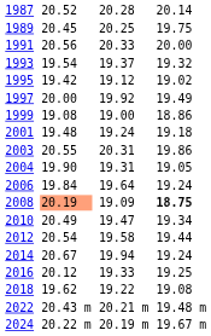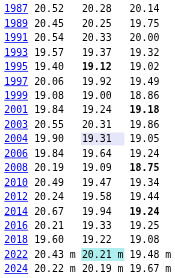 <table>
 <tr valign="top">
 <td><a href='#'>1987</a><br></td>
 <td></td>
 <td>20.52</td>
 <td></td>
 <td>20.28</td>
 <td></td>
 <td>20.14</td>
 </tr>
 <tr valign="top">
 <td><a href='#'>1989</a><br></td>
 <td></td>
 <td>20.45</td>
 <td></td>
 <td>20.25 </td>
 <td></td>
 <td>19.75</td>
 </tr>
 <tr valign="top">
 <td><a href='#'>1991</a><br></td>
 <td></td>
-<td>20.56 </td>
+<td>20.54 </td>
 <td></td>
 <td>20.33 </td>
 <td></td>
 <td>20.00</td>
 </tr>
 <tr valign="top">
 <td><a href='#'>1993</a><br></td>
 <td></td>
-<td>19.54</td>
+<td>19.57</td>
 <td></td>
 <td>19.37</td>
 <td></td>
 <td>19.32</td>
 </tr>
 <tr valign="top">
 <td><a href='#'>1995</a><br></td>
 <td></td>
-<td>19.42</td>
+<td>19.40</td>
 <td></td>
-<td>19.12 </td>
+<td><strong>19.12 </strong></td>
 <td></td>
 <td>19.02</td>
 </tr>
 <tr valign="top">
 <td><a href='#'>1997</a><br></td>
 <td></td>
-<td>20.00 </td>
+<td>20.06 </td>
 <td></td>
 <td>19.92 </td>
 <td></td>
 <td>19.49  </td>
 </tr>
 <tr valign="top">
 <td><a href='#'>1999</a><br></td>
 <td></td>
 <td>19.08</td>
 <td></td>
 <td>19.00</td>
 <td></td>
 <td>18.86</td>
 </tr>
 <tr valign="top">
 <td><a href='#'>2001</a><br></td>
 <td></td>
-<td>19.48</td>
+<td>19.84</td>
 <td></td>
 <td>19.24 </td>
 <td></td>
-<td>19.18</td>
+<td><strong>19.18</strong></td>
 </tr>
 <tr valign="top">
 <td><a href='#'>2003</a><br></td>
 <td></td>
 <td>20.55 </td>
 <td></td>
 <td>20.31</td>
 <td></td>
 <td>19.86 </td>
 </tr>
 <tr valign="top">
 <td><a href='#'>2004</a><br></td>
 <td></td>
 <td>19.90 </td>
 <td></td>
-<td>19.31 </td>
+<td style="background: lavender;">19.31 </td>
 <td></td>
 <td>19.05 </td>
 </tr>
 <tr valign="top">
 <td><a href='#'>2006</a><br></td>
 <td></td>
 <td>19.84 </td>
 <td></td>
 <td>19.64 </td>
 <td></td>
 <td>19.24 </td>
 </tr>
 <tr valign="top">
 <td><a href='#'>2008</a><br></td>
 <td></td>
-<td style="background: lightsalmon;">20.19 </td>
+<td>20.19 </td>
 <td></td>
 <td>19.09 </td>
 <td></td>
 <td><strong>18.75 </strong></td>
 </tr>
 <tr valign="top">
 <td><a href='#'>2010</a><br></td>
 <td></td>
 <td>20.49 </td>
 <td></td>
 <td>19.47 </td>
 <td></td>
 <td>19.34 </td>
 </tr>
 <tr valign="top">
 <td><a href='#'>2012</a><br></td>
 <td></td>
-<td>20.54 </td>
+<td>20.24 </td>
 <td></td>
 <td>19.58 </td>
 <td></td>
 <td>19.44</td>
 </tr>
 <tr valign="top">
 <td><a href='#'>2014</a><br></td>
 <td></td>
 <td>20.67 </td>
 <td></td>
 <td>19.94</td>
 <td></td>
-<td>19.24 </td>
+<td><strong>19.24 </strong></td>
 </tr>
 <tr valign="top">
 <td><a href='#'>2016</a><br></td>
 <td></td>
-<td>20.12 </td>
+<td>20.21 </td>
 <td></td>
 <td>19.33 </td>
 <td></td>
 <td>19.25</td>
 </tr>
 <tr valign="top">
 <td><a href='#'>2018</a><br></td>
 <td></td>
-<td>19.62 </td>
+<td>19.60 </td>
 <td></td>
 <td>19.22 </td>
 <td></td>
 <td>19.08 </td>
 </tr>
 <tr valign="top">
 <td><a href='#'>2022</a><br></td>
 <td></td>
 <td>20.43 m </td>
 <td></td>
-<td>20.21 m </td>
+<td style="background: paleturquoise;">20.21 m </td>
 <td></td>
 <td>19.48 m</td>
 </tr>
 <tr valign="top">
 <td><a href='#'>2024</a><br></td>
 <td></td>
 <td>20.22 m </td>
 <td></td>
 <td>20.19 m </td>
 <td></td>
 <td>19.67 m</td>
 </tr>
 </table>
